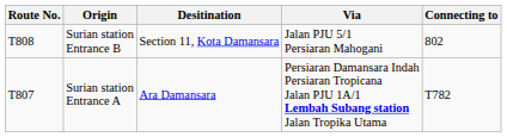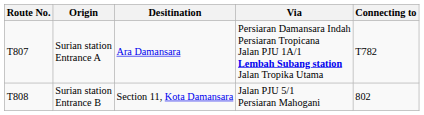 <table class="wikitable">
 <tr>
 <th>Route No.</th>
 <th>Origin</th>
 <th>Desitination</th>
 <th>Via</th>
 <th>Connecting to</th>
 </tr>
 <tr>
+<td>T807</td>
+<td> Surian station <br> Entrance A</td>
+<td><a href='#'>Ara Damansara</a></td>
+<td>Persiaran Damansara Indah <br> Persiaran Tropicana <br> Jalan PJU 1A/1 <br>  <strong><a href='#'>Lembah Subang station</a></strong> <br> Jalan Tropika Utama</td>
+<td>T782</td>
+</tr>
+<tr>
 <td>T808</td>
 <td> Surian station <br> Entrance B</td>
 <td>Section 11, <a href='#'>Kota Damansara</a></td>
 <td>Jalan PJU 5/1 <br> Persiaran Mahogani</td>
 <td>802</td>
 </tr>
-<tr>
-<td>T807</td>
-<td> Surian station <br> Entrance A</td>
-<td><a href='#'>Ara Damansara</a></td>
-<td>Persiaran Damansara Indah <br> Persiaran Tropicana <br> Jalan PJU 1A/1 <br>  <strong><a href='#'>Lembah Subang station</a></strong> <br> Jalan Tropika Utama</td>
-<td>T782</td>
-</tr>
 </table>
